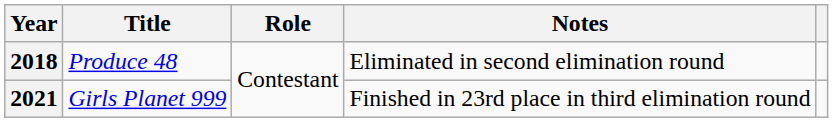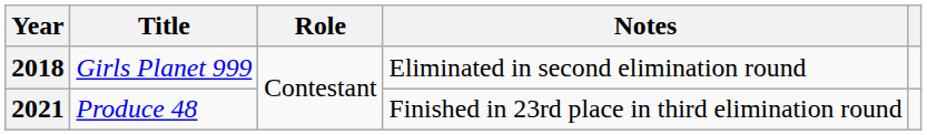 <table class="wikitable plainrowheaders">
 <tr>
 <th scope="col">Year</th>
 <th scope="col">Title</th>
 <th scope="col">Role</th>
 <th scope="col">Notes</th>
 <th scope="col" class="unsortable"></th>
 </tr>
 <tr>
 <th scope="row">2018</th>
-<td><em><a href='#'>Produce 48</a></em></td>
+<td><em><a href='#'>Girls Planet 999</a></em></td>
 <td rowspan="2">Contestant</td>
 <td>Eliminated in second elimination round</td>
 <td style="text-align:center;"></td>
 </tr>
 <tr>
 <th scope="row">2021</th>
-<td><em><a href='#'>Girls Planet 999</a></em></td>
+<td><em><a href='#'>Produce 48</a></em></td>
 <td>Finished in 23rd place in third elimination round</td>
 <td style="text-align:center;"></td>
 </tr>
 </table>
